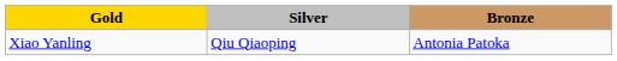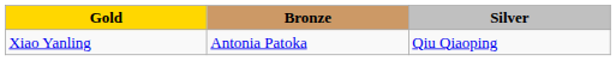 <table class="wikitable" style="text-align:left">
 <tr align="center">
 <td width=200 bgcolor=gold><strong>Gold</strong></td>
+<td width=200 bgcolor=CC9966><strong>Bronze</strong></td>
 <td width=200 bgcolor=silver><strong>Silver</strong></td>
-<td width=200 bgcolor=CC9966><strong>Bronze</strong></td>
 </tr>
 <tr>
 <td><a href='#'>Xiao Yanling</a><br><em></em></td>
+<td><a href='#'>Antonia Patoka</a><br><em></em></td>
 <td><a href='#'>Qiu Qiaoping</a><br><em></em></td>
-<td><a href='#'>Antonia Patoka</a><br><em></em></td>
 </tr>
 </table>
